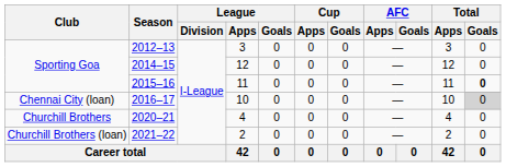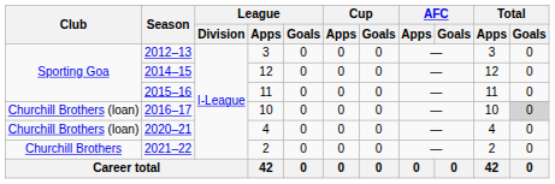 <table class="wikitable" style="text-align:center;">
 <tr>
 <th rowspan="2">Club</th>
 <th rowspan="2">Season</th>
 <th colspan="3">League</th>
 <th colspan="2">Cup</th>
 <th colspan="2"><a href='#'>AFC</a></th>
 <th colspan="2">Total</th>
 </tr>
 <tr>
 <th>Division</th>
 <th>Apps</th>
 <th>Goals</th>
 <th>Apps</th>
 <th>Goals</th>
 <th>Apps</th>
 <th>Goals</th>
 <th>Apps</th>
 <th>Goals</th>
 </tr>
 <tr>
 <td rowspan="3"><a href='#'>Sporting Goa</a></td>
 <td><a href='#'>2012–13</a></td>
 <td rowspan="6"><a href='#'>I-League</a></td>
 <td>3</td>
 <td>0</td>
 <td>0</td>
 <td>0</td>
 <td colspan="2">—</td>
 <td>3</td>
 <td>0</td>
 </tr>
 <tr>
 <td><a href='#'>2014–15</a></td>
 <td>12</td>
 <td>0</td>
 <td>0</td>
 <td>0</td>
 <td colspan="2">—</td>
 <td>12</td>
 <td>0</td>
 </tr>
 <tr>
 <td><a href='#'>2015–16</a></td>
 <td>11</td>
 <td>0</td>
 <td>0</td>
 <td>0</td>
 <td colspan="2">—</td>
 <td>11</td>
-<td><strong>0</strong></td>
+<td>0</td>
 </tr>
 <tr>
-<td rowspan="1"><a href='#'>Chennai City</a> (loan)</td>
+<td rowspan="1"><a href='#'>Churchill Brothers</a> (loan)</td>
 <td><a href='#'>2016–17</a></td>
 <td>10</td>
 <td>0</td>
 <td>0</td>
 <td>0</td>
 <td colspan="2">—</td>
 <td>10</td>
 <td style="background: lightgrey;">0</td>
 </tr>
 <tr>
-<td rowspan="1"><a href='#'>Churchill Brothers</a></td>
+<td rowspan="1"><a href='#'>Churchill Brothers</a> (loan)</td>
 <td><a href='#'>2020–21</a></td>
 <td>4</td>
 <td>0</td>
 <td>0</td>
 <td>0</td>
 <td colspan="2">—</td>
 <td>4</td>
 <td>0</td>
 </tr>
 <tr>
-<td rowspan="1"><a href='#'>Churchill Brothers</a> (loan)</td>
+<td rowspan="1"><a href='#'>Churchill Brothers</a></td>
 <td><a href='#'>2021–22</a></td>
 <td>2</td>
 <td>0</td>
 <td>0</td>
 <td>0</td>
 <td colspan="2">—</td>
 <td>2</td>
 <td>0</td>
 </tr>
 <tr>
 <th colspan="3">Career total</th>
 <th>42</th>
 <th>0</th>
 <th>0</th>
 <th>0</th>
 <th>0</th>
 <th>0</th>
 <th>42</th>
 <th>0</th>
 </tr>
 </table>
